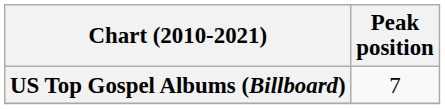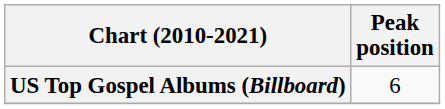 <table class="wikitable sortable plainrowheaders" style="text-align:center">
 <tr>
 <th scope="col">Chart (2010-2021)</th>
 <th scope="col">Peak<br>position</th>
 </tr>
 <tr>
 <th scope="row">US Top Gospel Albums (<em>Billboard</em>)</th>
-<td align="center">7</td>
+<td align="center">6</td>
 </tr>
 <tr>
 </tr>
 </table>
